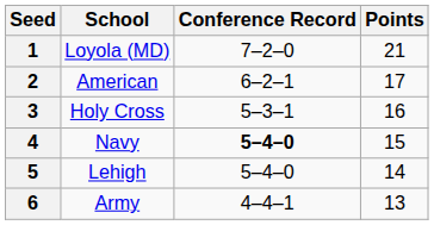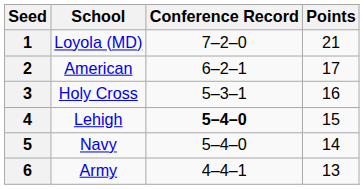 <table class="wikitable" style="text-align:center">
 <tr>
 <th>Seed</th>
 <th>School</th>
 <th>Conference Record</th>
 <th>Points</th>
 </tr>
 <tr>
 <th>1</th>
 <td><a href='#'>Loyola (MD)</a></td>
 <td>7–2–0</td>
 <td>21</td>
 </tr>
 <tr>
 <th>2</th>
 <td><a href='#'>American</a></td>
 <td>6–2–1</td>
 <td>17</td>
 </tr>
 <tr>
 <th>3</th>
 <td><a href='#'>Holy Cross</a></td>
 <td>5–3–1</td>
 <td>16</td>
 </tr>
 <tr>
 <th>4</th>
-<td><a href='#'>Navy</a></td>
+<td><a href='#'>Lehigh</a></td>
 <td><strong>5–4–0</strong></td>
 <td>15</td>
 </tr>
 <tr>
 <th>5</th>
-<td><a href='#'>Lehigh</a></td>
+<td><a href='#'>Navy</a></td>
 <td>5–4–0</td>
 <td>14</td>
 </tr>
 <tr>
 <th>6</th>
 <td><a href='#'>Army</a></td>
 <td>4–4–1</td>
 <td>13</td>
 </tr>
 </table>
